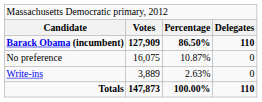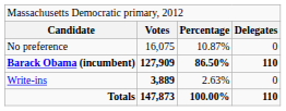 <table class=wikitable>
 <tr>
 <td Colspan=4>Massachusetts Democratic primary, 2012</td>
 </tr>
 <tr>
 <th>Candidate</th>
 <th>Votes</th>
 <th>Percentage</th>
 <th>Delegates</th>
 </tr>
 <tr>
+<td>No preference</td>
+<td align="right">16,075</td>
+<td align="right">10.87%</td>
+<td align="right">0</td>
+</tr>
+<tr>
 <td><strong><a href='#'>Barack Obama</a></strong> <strong>(incumbent)</strong></td>
 <td align="right"><strong>127,909</strong></td>
 <td align="right"><strong>86.50%</strong></td>
 <td align="right"><strong>110</strong></td>
 </tr>
 <tr>
-<td>No preference</td>
-<td align="right">16,075</td>
-<td align="right">10.87%</td>
-<td align="right">0</td>
-</tr>
-<tr>
 <td><a href='#'>Write-ins</a></td>
-<td align="right">3,889</td>
+<td align="right"><strong>3,889</strong></td>
 <td align="right">2.63%</td>
 <td align="right">0</td>
 </tr>
 <tr>
 <td align="right"><strong>Totals</strong></td>
 <td align="right"><strong>147,873</strong></td>
 <td align="right"><strong>100.00%</strong></td>
 <td align="right"><strong>110</strong></td>
 </tr>
 </table>
